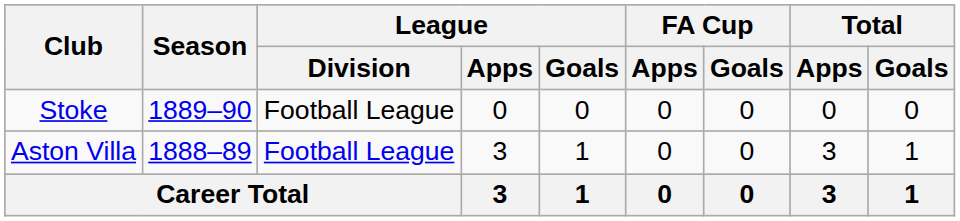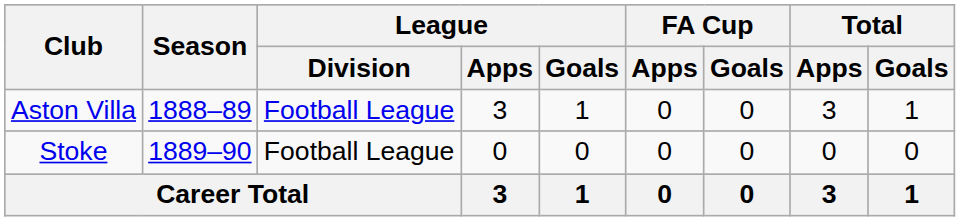 <table class="wikitable" style="text-align: center;">
 <tr>
 <th rowspan="2">Club</th>
 <th rowspan="2">Season</th>
 <th colspan="3">League</th>
 <th colspan="2">FA Cup</th>
 <th colspan="2">Total</th>
 </tr>
 <tr>
 <th>Division</th>
 <th>Apps</th>
 <th>Goals</th>
 <th>Apps</th>
 <th>Goals</th>
 <th>Apps</th>
 <th>Goals</th>
 </tr>
 <tr>
+<td><a href='#'>Aston Villa</a></td>
+<td><a href='#'>1888–89</a></td>
+<td><a href='#'>Football League</a></td>
+<td>3</td>
+<td>1</td>
+<td>0</td>
+<td>0</td>
+<td>3</td>
+<td>1</td>
+</tr>
+<tr>
 <td><a href='#'>Stoke</a></td>
 <td><a href='#'>1889–90</a></td>
 <td>Football League</td>
 <td>0</td>
 <td>0</td>
 <td>0</td>
 <td>0</td>
 <td>0</td>
 <td>0</td>
 </tr>
 <tr>
-<td><a href='#'>Aston Villa</a></td>
-<td><a href='#'>1888–89</a></td>
-<td><a href='#'>Football League</a></td>
-<td>3</td>
-<td>1</td>
-<td>0</td>
-<td>0</td>
-<td>3</td>
-<td>1</td>
-</tr>
-<tr>
 <th colspan=3>Career Total</th>
 <th>3</th>
 <th>1</th>
 <th>0</th>
 <th>0</th>
 <th>3</th>
 <th>1</th>
 </tr>
 </table>
